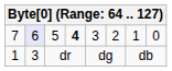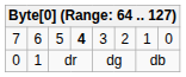 <table class="wikitable" style="text-align:center;">
 <tr>
 <th colspan="8">Byte[0] (Range: 64 .. 127)</th>
 </tr>
 <tr>
 <td>7</td>
-<td style="background: lavender;">6</td>
+<td>6</td>
 <td>5</td>
 <td><strong>4</strong></td>
 <td>3</td>
 <td>2</td>
 <td>1</td>
 <td>0</td>
 </tr>
 <tr>
+<td>0</td>
 <td>1</td>
-<td>3</td>
 <td colspan="2">dr</td>
 <td colspan="2">dg</td>
 <td colspan="2">db</td>
 </tr>
 </table>
